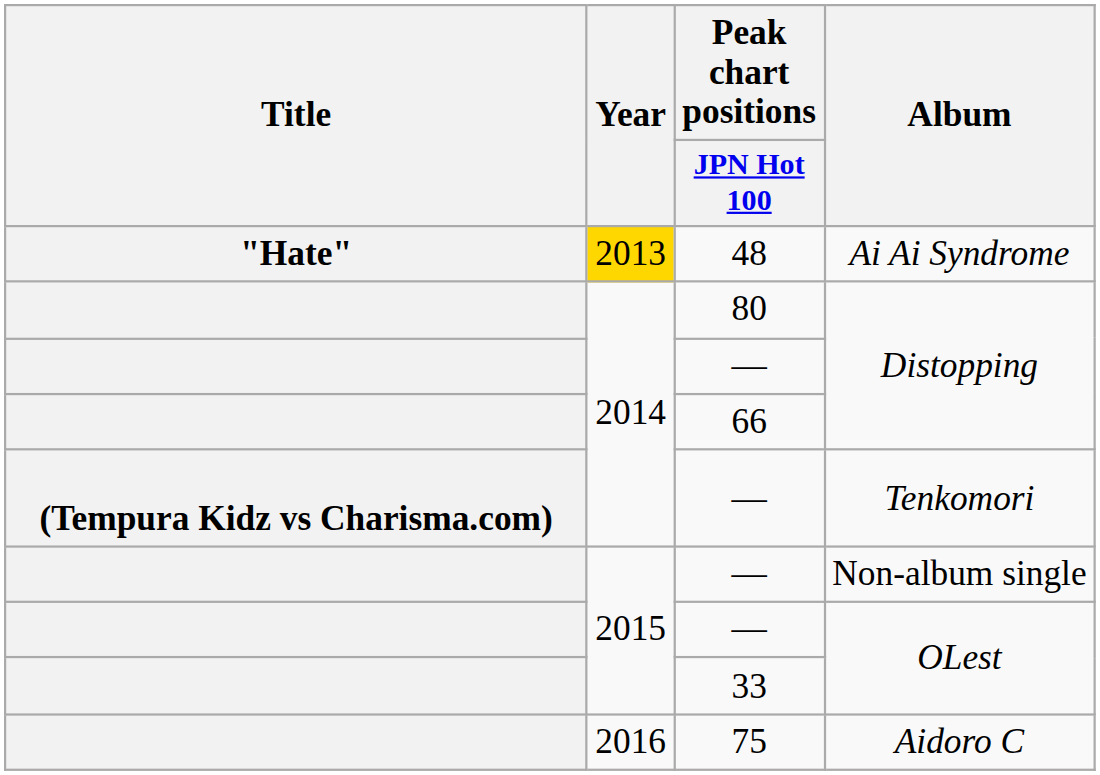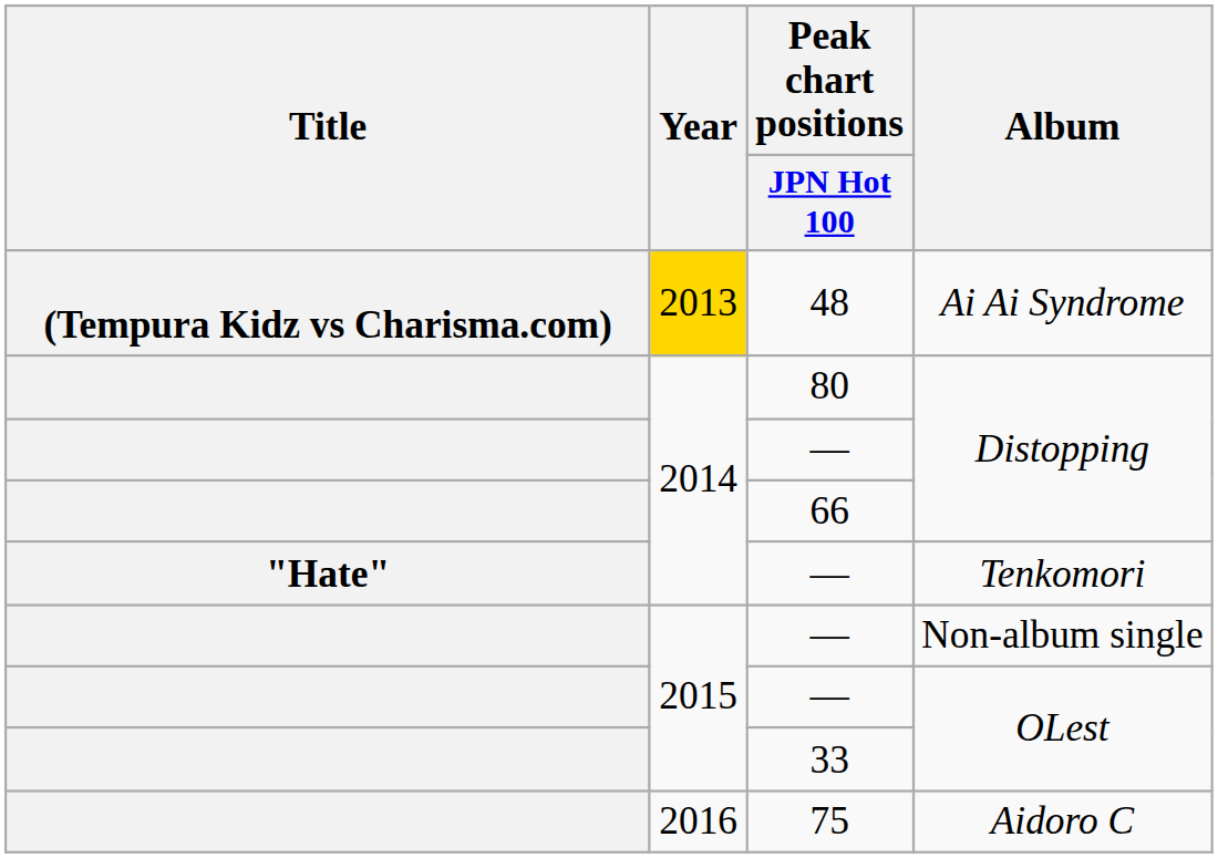 <table class="wikitable plainrowheaders" style="text-align:center;">
 <tr>
 <th scope="col" rowspan="2" style="width:16em;">Title</th>
 <th scope="col" rowspan="2">Year</th>
 <th scope="col" colspan="1">Peak chart positions</th>
 <th scope="col" rowspan="2">Album</th>
 </tr>
 <tr>
 <th style="width:3em;font-size:85%"><a href='#'>JPN Hot 100</a><br></th>
 </tr>
 <tr>
-<th scope="row">"Hate"</th>
+<th scope="row"><br><span>(Tempura Kidz vs Charisma.com)</span></th>
 <td style="background: gold;">2013</td>
 <td>48</td>
 <td><em>Ai Ai Syndrome</em></td>
 </tr>
 <tr>
 <th scope="row"></th>
 <td rowspan="4">2014</td>
 <td>80</td>
 <td rowspan="3"><em>Distopping</em></td>
 </tr>
 <tr>
 <th scope="row"></th>
 <td>—</td>
 </tr>
 <tr>
 <th scope="row"></th>
 <td>66</td>
 </tr>
 <tr>
-<th scope="row"><br><span>(Tempura Kidz vs Charisma.com)</span></th>
+<th scope="row">"Hate"</th>
 <td>—</td>
 <td><em>Tenkomori</em></td>
 </tr>
 <tr>
 <th scope="row"></th>
 <td rowspan="3">2015</td>
 <td>—</td>
 <td>Non-album single</td>
 </tr>
 <tr>
 <th scope="row"></th>
 <td>—</td>
 <td rowspan="2"><em>OLest</em></td>
 </tr>
 <tr>
 <th scope="row"></th>
 <td>33</td>
 </tr>
 <tr>
 <th scope="row"></th>
 <td rowspan="1">2016</td>
 <td>75</td>
 <td><em>Aidoro C</em></td>
 </tr>
 </table>
